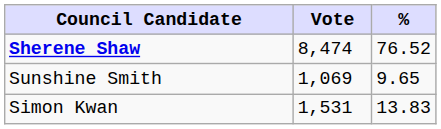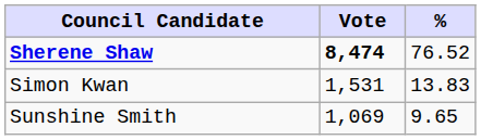 <table class="wikitable sortable">
 <tr>
 <th style="background:#ddf; width:200px;">Council Candidate</th>
 <th style="background:#ddf; width:50px;">Vote</th>
 <th style="background:#ddf; width:30px;">%</th>
 </tr>
 <tr>
 <td><strong><a href='#'>Sherene Shaw</a></strong></td>
-<td>8,474</td>
+<td><strong>8,474</strong></td>
 <td>76.52</td>
+</tr>
+<tr>
+<td>Simon Kwan</td>
+<td>1,531</td>
+<td>13.83</td>
 </tr>
 <tr>
 <td>Sunshine Smith</td>
 <td>1,069</td>
 <td>9.65</td>
 </tr>
-<tr>
-<td>Simon Kwan</td>
-<td>1,531</td>
-<td>13.83</td>
-</tr>
 </table>
